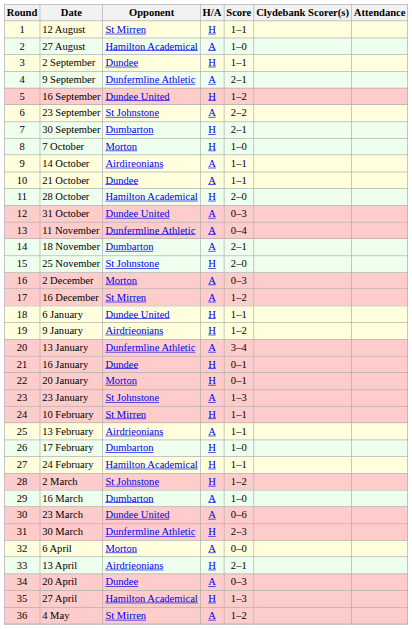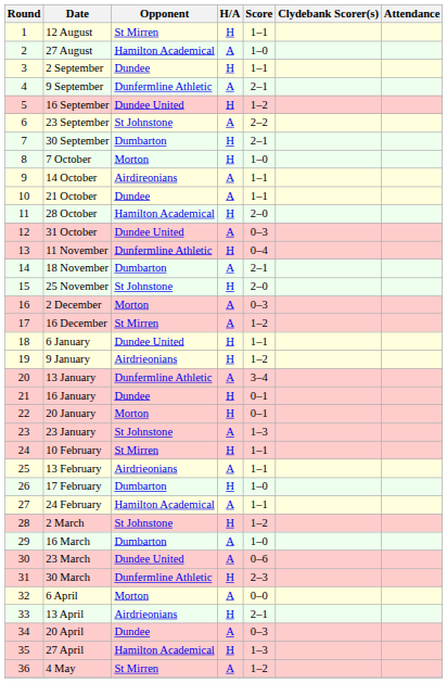 <table class="wikitable" style="text-align:center">
 <tr>
 <th>Round</th>
 <th>Date</th>
 <th>Opponent</th>
 <th>H/A</th>
 <th>Score</th>
 <th>Clydebank Scorer(s)</th>
 <th>Attendance</th>
 </tr>
 <tr bgcolor=#FFFFDD>
 <td>1</td>
 <td align=left>12 August</td>
 <td align=left><a href='#'>St Mirren</a></td>
 <td><a href='#'>H</a></td>
 <td>1–1</td>
 <td align=left></td>
 <td></td>
 </tr>
 <tr bgcolor=#EEFFEE>
 <td>2</td>
 <td align=left>27 August</td>
 <td align=left><a href='#'>Hamilton Academical</a></td>
 <td><a href='#'>A</a></td>
 <td>1–0</td>
 <td align=left></td>
 <td></td>
 </tr>
 <tr bgcolor=#FFFFDD>
 <td>3</td>
 <td align=left>2 September</td>
 <td align=left><a href='#'>Dundee</a></td>
 <td><a href='#'>H</a></td>
 <td>1–1</td>
 <td align=left></td>
 <td></td>
 </tr>
 <tr bgcolor=#EEFFEE>
 <td>4</td>
 <td align=left>9 September</td>
 <td align=left><a href='#'>Dunfermline Athletic</a></td>
 <td><a href='#'>A</a></td>
 <td>2–1</td>
 <td align=left></td>
 <td></td>
 </tr>
 <tr bgcolor=#FFCCCC>
 <td>5</td>
 <td align=left>16 September</td>
 <td align=left><a href='#'>Dundee United</a></td>
 <td><a href='#'>H</a></td>
 <td>1–2</td>
 <td align=left></td>
 <td></td>
 </tr>
 <tr bgcolor=#FFFFDD>
 <td>6</td>
 <td align=left>23 September</td>
 <td align=left><a href='#'>St Johnstone</a></td>
 <td><a href='#'>A</a></td>
 <td>2–2</td>
 <td align=left></td>
 <td></td>
 </tr>
 <tr bgcolor=#EEFFEE>
 <td>7</td>
 <td align=left>30 September</td>
 <td align=left><a href='#'>Dumbarton</a></td>
 <td><a href='#'>H</a></td>
 <td>2–1</td>
 <td align=left></td>
 <td></td>
 </tr>
 <tr bgcolor=#EEFFEE>
 <td>8</td>
 <td align=left>7 October</td>
 <td align=left><a href='#'>Morton</a></td>
 <td><a href='#'>H</a></td>
 <td>1–0</td>
 <td align=left></td>
 <td></td>
 </tr>
 <tr bgcolor=#FFFFDD>
 <td>9</td>
 <td align=left>14 October</td>
 <td align=left><a href='#'>Airdireonians</a></td>
 <td><a href='#'>A</a></td>
 <td>1–1</td>
 <td align=left></td>
 <td></td>
 </tr>
 <tr bgcolor=#FFFFDD>
 <td>10</td>
 <td align=left>21 October</td>
 <td align=left><a href='#'>Dundee</a></td>
 <td><a href='#'>A</a></td>
 <td>1–1</td>
 <td align=left></td>
 <td></td>
 </tr>
 <tr bgcolor=#EEFFEE>
 <td>11</td>
 <td align=left>28 October</td>
 <td align=left><a href='#'>Hamilton Academical</a></td>
 <td><a href='#'>H</a></td>
 <td>2–0</td>
 <td align=left></td>
 <td></td>
 </tr>
 <tr bgcolor=#FFCCCC>
 <td>12</td>
 <td align=left>31 October</td>
 <td align=left><a href='#'>Dundee United</a></td>
 <td><a href='#'>A</a></td>
 <td>0–3</td>
 <td align=left></td>
 <td></td>
 </tr>
 <tr bgcolor=#FFCCCC>
 <td>13</td>
 <td align=left>11 November</td>
 <td align=left><a href='#'>Dunfermline Athletic</a></td>
-<td><a href='#'>A</a></td>
+<td><a href='#'>H</a></td>
 <td>0–4</td>
 <td align=left></td>
 <td></td>
 </tr>
 <tr bgcolor=#EEFFEE>
 <td>14</td>
 <td align=left>18 November</td>
 <td align=left><a href='#'>Dumbarton</a></td>
 <td><a href='#'>A</a></td>
 <td>2–1</td>
 <td align=left></td>
 <td></td>
 </tr>
 <tr bgcolor=#EEFFEE>
 <td>15</td>
 <td align=left>25 November</td>
 <td align=left><a href='#'>St Johnstone</a></td>
 <td><a href='#'>H</a></td>
 <td>2–0</td>
 <td align=left></td>
 <td></td>
 </tr>
 <tr bgcolor=#FFCCCC>
 <td>16</td>
 <td align=left>2 December</td>
 <td align=left><a href='#'>Morton</a></td>
 <td><a href='#'>A</a></td>
 <td>0–3</td>
 <td align=left></td>
 <td></td>
 </tr>
 <tr bgcolor=#FFCCCC>
 <td>17</td>
 <td align=left>16 December</td>
 <td align=left><a href='#'>St Mirren</a></td>
 <td><a href='#'>A</a></td>
 <td>1–2</td>
 <td align=left></td>
 <td></td>
 </tr>
 <tr bgcolor=#FFFFDD>
 <td>18</td>
 <td align=left>6 January</td>
 <td align=left><a href='#'>Dundee United</a></td>
 <td><a href='#'>H</a></td>
 <td>1–1</td>
 <td align=left></td>
 <td></td>
 </tr>
 <tr bgcolor=#FFFFDD>
 <td>19</td>
 <td align=left>9 January</td>
 <td align=left><a href='#'>Airdrieonians</a></td>
 <td><a href='#'>H</a></td>
 <td>1–2</td>
 <td align=left></td>
 <td></td>
 </tr>
 <tr bgcolor=#FFCCCC>
 <td>20</td>
 <td align=left>13 January</td>
 <td align=left><a href='#'>Dunfermline Athletic</a></td>
 <td><a href='#'>A</a></td>
 <td>3–4</td>
 <td align=left></td>
 <td></td>
 </tr>
 <tr bgcolor=#FFCCCC>
 <td>21</td>
 <td align=left>16 January</td>
 <td align=left><a href='#'>Dundee</a></td>
 <td><a href='#'>H</a></td>
 <td>0–1</td>
 <td align=left></td>
 <td></td>
 </tr>
 <tr bgcolor=#FFCCCC>
 <td>22</td>
 <td align=left>20 January</td>
 <td align=left><a href='#'>Morton</a></td>
 <td><a href='#'>H</a></td>
 <td>0–1</td>
 <td align=left></td>
 <td></td>
 </tr>
 <tr bgcolor=#FFCCCC>
 <td>23</td>
 <td align=left>23 January</td>
 <td align=left><a href='#'>St Johnstone</a></td>
 <td><a href='#'>A</a></td>
 <td>1–3</td>
 <td align=left></td>
 <td></td>
 </tr>
 <tr bgcolor=#FFCCCC>
 <td>24</td>
 <td align=left>10 February</td>
 <td align=left><a href='#'>St Mirren</a></td>
 <td><a href='#'>H</a></td>
 <td>1–1</td>
 <td align=left></td>
 <td></td>
 </tr>
 <tr bgcolor=#FFFFDD>
 <td>25</td>
 <td align=left>13 February</td>
 <td align=left><a href='#'>Airdrieonians</a></td>
 <td><a href='#'>A</a></td>
 <td>1–1</td>
 <td align=left></td>
 <td></td>
 </tr>
 <tr bgcolor=#EEFFEE>
 <td>26</td>
 <td align=left>17 February</td>
 <td align=left><a href='#'>Dumbarton</a></td>
 <td><a href='#'>H</a></td>
 <td>1–0</td>
 <td align=left></td>
 <td></td>
 </tr>
 <tr bgcolor=#FFFFDD>
 <td>27</td>
 <td align=left>24 February</td>
 <td align=left><a href='#'>Hamilton Academical</a></td>
-<td><a href='#'>H</a></td>
+<td><a href='#'>A</a></td>
 <td>1–1</td>
 <td align=left></td>
 <td></td>
 </tr>
 <tr bgcolor=#FFCCCC>
 <td>28</td>
 <td align=left>2 March</td>
 <td align=left><a href='#'>St Johnstone</a></td>
 <td><a href='#'>H</a></td>
 <td>1–2</td>
 <td align=left></td>
 <td></td>
 </tr>
 <tr bgcolor=#EEFFEE>
 <td>29</td>
 <td align=left>16 March</td>
 <td align=left><a href='#'>Dumbarton</a></td>
 <td><a href='#'>A</a></td>
 <td>1–0</td>
 <td align=left></td>
 <td></td>
 </tr>
 <tr bgcolor=#FFCCCC>
 <td>30</td>
 <td align=left>23 March</td>
 <td align=left><a href='#'>Dundee United</a></td>
 <td><a href='#'>A</a></td>
 <td>0–6</td>
 <td align=left></td>
 <td></td>
 </tr>
 <tr bgcolor=#FFCCCC>
 <td>31</td>
 <td align=left>30 March</td>
 <td align=left><a href='#'>Dunfermline Athletic</a></td>
 <td><a href='#'>H</a></td>
 <td>2–3</td>
 <td align=left></td>
 <td></td>
 </tr>
 <tr bgcolor=#FFFFDD>
 <td>32</td>
 <td align=left>6 April</td>
 <td align=left><a href='#'>Morton</a></td>
 <td><a href='#'>A</a></td>
 <td>0–0</td>
 <td align=left></td>
 <td></td>
 </tr>
 <tr bgcolor=#EEFFEE>
 <td>33</td>
 <td align=left>13 April</td>
 <td align=left><a href='#'>Airdrieonians</a></td>
 <td><a href='#'>H</a></td>
 <td>2–1</td>
 <td align=left></td>
 <td></td>
 </tr>
 <tr bgcolor=#FFCCCC>
 <td>34</td>
 <td align=left>20 April</td>
 <td align=left><a href='#'>Dundee</a></td>
 <td><a href='#'>A</a></td>
 <td>0–3</td>
 <td align=left></td>
 <td></td>
 </tr>
 <tr bgcolor=#FFCCCC>
 <td>35</td>
 <td align=left>27 April</td>
 <td align=left><a href='#'>Hamilton Academical</a></td>
 <td><a href='#'>H</a></td>
 <td>1–3</td>
 <td align=left></td>
 <td></td>
 </tr>
 <tr bgcolor=#FFCCCC>
 <td>36</td>
 <td align=left>4 May</td>
 <td align=left><a href='#'>St Mirren</a></td>
 <td><a href='#'>A</a></td>
 <td>1–2</td>
 <td align=left></td>
 <td></td>
 </tr>
 <tr>
 </tr>
 </table>
